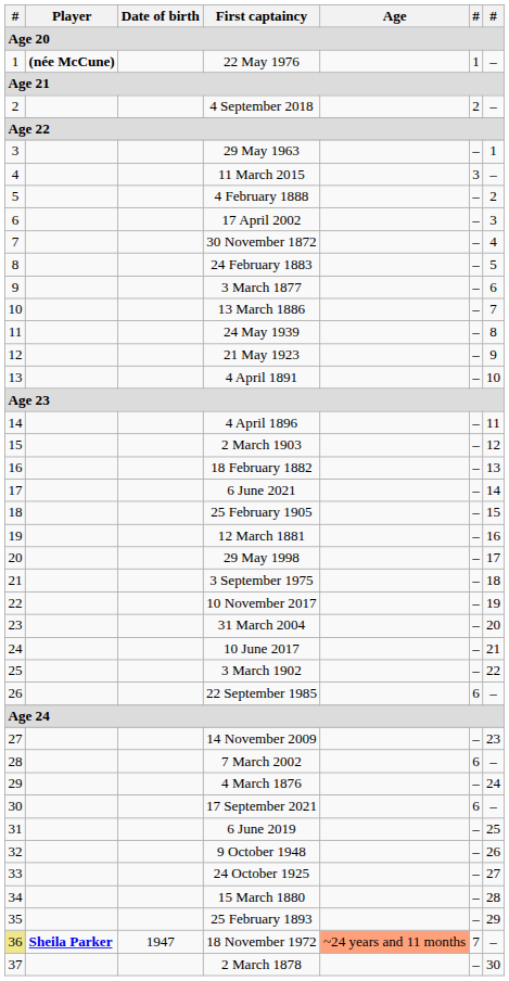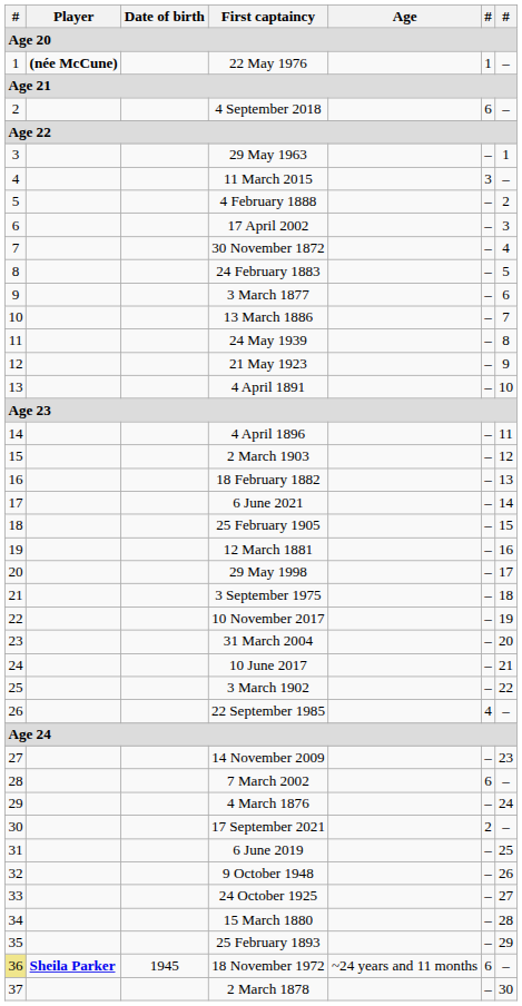 <table class="wikitable" style="text-align: center;">
 <tr>
 <th>#</th>
 <th>Player</th>
 <th>Date of birth</th>
 <th>First captaincy</th>
 <th>Age</th>
 <th>#</th>
 <th>#</th>
 </tr>
 <tr>
 <td colspan="7" style="background:#DCDCDC; text-align:left"><strong>Age 20</strong></td>
 </tr>
 <tr>
 <td>1</td>
 <td style="text-align:left;"><strong> (née McCune)</strong></td>
 <td></td>
 <td>22 May 1976</td>
 <td></td>
 <td>1</td>
 <td>–</td>
 </tr>
 <tr>
 <td colspan="7" style="background:#DCDCDC; text-align:left"><strong>Age 21</strong></td>
 </tr>
 <tr>
 <td>2</td>
 <td style="text-align:left;"></td>
 <td></td>
 <td>4 September 2018</td>
 <td></td>
-<td>2</td>
+<td>6</td>
 <td>–</td>
 </tr>
 <tr>
 <td colspan="7" style="background:#DCDCDC; text-align:left"><strong>Age 22</strong></td>
 </tr>
 <tr>
 <td>3</td>
 <td style="text-align:left;"><strong></strong></td>
 <td></td>
 <td>29 May 1963</td>
 <td></td>
 <td>–</td>
 <td>1</td>
 </tr>
 <tr>
 <td>4</td>
 <td style="text-align:left;"></td>
 <td></td>
 <td>11 March 2015</td>
 <td></td>
 <td>3</td>
 <td>–</td>
 </tr>
 <tr>
 <td>5</td>
 <td style="text-align:left;"><strong></strong></td>
 <td></td>
 <td>4 February 1888</td>
 <td></td>
 <td>–</td>
 <td>2</td>
 </tr>
 <tr>
 <td>6</td>
 <td style="text-align:left;"></td>
 <td></td>
 <td>17 April 2002</td>
 <td></td>
 <td>–</td>
 <td>3</td>
 </tr>
 <tr>
 <td>7</td>
 <td style="text-align:left;"><strong></strong></td>
 <td></td>
 <td>30 November 1872</td>
 <td></td>
 <td>–</td>
 <td>4</td>
 </tr>
 <tr>
 <td>8</td>
 <td style="text-align:left;"></td>
 <td></td>
 <td>24 February 1883</td>
 <td></td>
 <td>–</td>
 <td>5</td>
 </tr>
 <tr>
 <td>9</td>
 <td style="text-align:left;"><strong></strong></td>
 <td></td>
 <td>3 March 1877</td>
 <td></td>
 <td>–</td>
 <td>6</td>
 </tr>
 <tr>
 <td>10</td>
 <td style="text-align:left;"><strong></strong></td>
 <td></td>
 <td>13 March 1886</td>
 <td></td>
 <td>–</td>
 <td>7</td>
 </tr>
 <tr>
 <td>11</td>
 <td style="text-align:left;"></td>
 <td></td>
 <td>24 May 1939</td>
 <td></td>
 <td>–</td>
 <td>8</td>
 </tr>
 <tr>
 <td>12</td>
 <td style="text-align:left;"></td>
 <td></td>
 <td>21 May 1923</td>
 <td></td>
 <td>–</td>
 <td>9</td>
 </tr>
 <tr>
 <td>13</td>
 <td style="text-align:left;"><strong></strong></td>
 <td></td>
 <td>4 April 1891</td>
 <td></td>
 <td>–</td>
 <td>10</td>
 </tr>
 <tr>
 <td colspan="7" style="background:#DCDCDC; text-align:left"><strong>Age 23</strong></td>
 </tr>
 <tr>
 <td>14</td>
 <td style="text-align:left;"><strong></strong></td>
 <td></td>
 <td>4 April 1896</td>
 <td></td>
 <td>–</td>
 <td>11</td>
 </tr>
 <tr>
 <td>15</td>
 <td style="text-align:left;"><strong></strong></td>
 <td></td>
 <td>2 March 1903</td>
 <td></td>
 <td>–</td>
 <td>12</td>
 </tr>
 <tr>
 <td>16</td>
 <td style="text-align:left;"></td>
 <td></td>
 <td>18 February 1882</td>
 <td></td>
 <td>–</td>
 <td>13</td>
 </tr>
 <tr>
 <td>17</td>
 <td style="text-align:left;"></td>
 <td></td>
 <td>6 June 2021</td>
 <td></td>
 <td>–</td>
 <td>14</td>
 </tr>
 <tr>
 <td>18</td>
 <td style="text-align:left;"><strong></strong></td>
 <td></td>
 <td>25 February 1905</td>
 <td></td>
 <td>–</td>
 <td>15</td>
 </tr>
 <tr>
 <td>19</td>
 <td style="text-align:left;"><strong></strong></td>
 <td></td>
 <td>12 March 1881</td>
 <td></td>
 <td>–</td>
 <td>16</td>
 </tr>
 <tr>
 <td>20</td>
 <td style="text-align:left;"></td>
 <td></td>
 <td>29 May 1998</td>
 <td></td>
 <td>–</td>
 <td>17</td>
 </tr>
 <tr>
 <td>21</td>
 <td style="text-align:left;"><strong></strong></td>
 <td></td>
 <td>3 September 1975</td>
 <td></td>
 <td>–</td>
 <td>18</td>
 </tr>
 <tr>
 <td>22</td>
 <td style="text-align:left;"></td>
 <td></td>
 <td>10 November 2017</td>
 <td></td>
 <td>–</td>
 <td>19</td>
 </tr>
 <tr>
 <td>23</td>
 <td style="text-align:left;"><strong></strong></td>
 <td></td>
 <td>31 March 2004</td>
 <td></td>
 <td>–</td>
 <td>20</td>
 </tr>
 <tr>
 <td>24</td>
 <td style="text-align:left;"><strong></strong></td>
 <td></td>
 <td>10 June 2017</td>
 <td></td>
 <td>–</td>
 <td>21</td>
 </tr>
 <tr>
 <td>25</td>
 <td style="text-align:left;"></td>
 <td></td>
 <td>3 March 1902</td>
 <td></td>
 <td>–</td>
 <td>22</td>
 </tr>
 <tr>
 <td>26</td>
 <td style="text-align:left;"><strong></strong></td>
 <td></td>
 <td>22 September 1985</td>
 <td></td>
-<td>6</td>
+<td>4</td>
 <td>–</td>
 </tr>
 <tr>
 <td colspan="7" style="background:#DCDCDC; text-align:left"><strong>Age 24</strong></td>
 </tr>
 <tr>
 <td>27</td>
 <td style="text-align:left;"><strong></strong></td>
 <td></td>
 <td>14 November 2009</td>
 <td></td>
 <td>–</td>
 <td>23</td>
 </tr>
 <tr>
 <td>28</td>
 <td style="text-align:left;"><strong></strong></td>
 <td></td>
 <td>7 March 2002</td>
 <td></td>
 <td>6</td>
 <td>–</td>
 </tr>
 <tr>
 <td>29</td>
 <td style="text-align:left;"><strong></strong></td>
 <td></td>
 <td>4 March 1876</td>
 <td></td>
 <td>–</td>
 <td>24</td>
 </tr>
 <tr>
 <td>30</td>
 <td style="text-align:left;"><strong></strong></td>
 <td></td>
 <td>17 September 2021</td>
 <td></td>
-<td>6</td>
+<td>2</td>
 <td>–</td>
 </tr>
 <tr>
 <td>31</td>
 <td style="text-align:left;"></td>
 <td></td>
 <td>6 June 2019</td>
 <td></td>
 <td>–</td>
 <td>25</td>
 </tr>
 <tr>
 <td>32</td>
 <td style="text-align:left;"><strong></strong></td>
 <td></td>
 <td>9 October 1948</td>
 <td></td>
 <td>–</td>
 <td>26</td>
 </tr>
 <tr>
 <td>33</td>
 <td style="text-align:left;"></td>
 <td></td>
 <td>24 October 1925</td>
 <td></td>
 <td>–</td>
 <td>27</td>
 </tr>
 <tr>
 <td>34</td>
 <td style="text-align:left;"><strong></strong></td>
 <td></td>
 <td>15 March 1880</td>
 <td></td>
 <td>–</td>
 <td>28</td>
 </tr>
 <tr>
 <td>35</td>
 <td style="text-align:left;"><strong></strong></td>
 <td></td>
 <td>25 February 1893</td>
 <td></td>
 <td>–</td>
 <td>29</td>
 </tr>
 <tr>
 <td style="background: khaki;">36</td>
 <td style="text-align:left;"><strong><a href='#'>Sheila Parker</a></strong></td>
-<td>1947</td>
+<td>1945</td>
 <td>18 November 1972</td>
-<td style="background: lightsalmon;">~24 years and 11 months</td>
-<td>7</td>
+<td>~24 years and 11 months</td>
+<td>6</td>
 <td>–</td>
 </tr>
 <tr>
 <td>37</td>
 <td style="text-align:left;"><strong></strong></td>
 <td></td>
 <td>2 March 1878</td>
 <td></td>
 <td>–</td>
 <td>30</td>
 </tr>
 </table>
